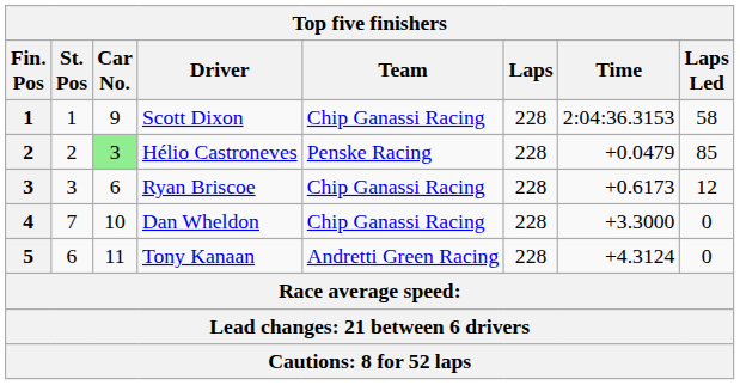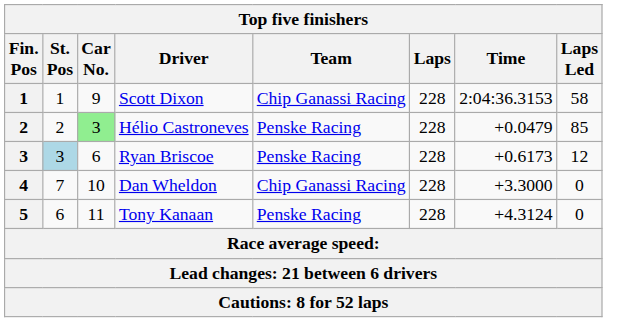 <table class="wikitable" style="font-size:95%;text-align:center">
 <tr>
 <th colspan=9>Top five finishers</th>
 </tr>
 <tr>
 <th>Fin.<br>Pos</th>
 <th>St.<br>Pos</th>
 <th>Car<br>No.</th>
 <th>Driver</th>
 <th>Team</th>
 <th>Laps</th>
 <th>Time</th>
 <th>Laps<br>Led</th>
 </tr>
 <tr>
 <th>1</th>
 <td>1</td>
 <td>9</td>
 <td style="text-align:left"> <a href='#'>Scott Dixon</a></td>
 <td style="text-align:left"><a href='#'>Chip Ganassi Racing</a></td>
 <td>228</td>
 <td align=right>2:04:36.3153</td>
 <td>58</td>
 </tr>
 <tr>
 <th>2</th>
 <td>2</td>
 <td style="background: lightgreen;">3</td>
 <td style="text-align:left"> <a href='#'>Hélio Castroneves</a></td>
 <td style="text-align:left"><a href='#'>Penske Racing</a></td>
 <td>228</td>
 <td align=right>+0.0479</td>
 <td>85</td>
 </tr>
 <tr>
 <th>3</th>
-<td>3</td>
+<td style="background: lightblue;">3</td>
 <td>6</td>
 <td style="text-align:left"> <a href='#'>Ryan Briscoe</a></td>
-<td style="text-align:left"><a href='#'>Chip Ganassi Racing</a></td>
+<td style="text-align:left"><a href='#'>Penske Racing</a></td>
 <td>228</td>
 <td align=right>+0.6173</td>
 <td>12</td>
 </tr>
 <tr>
 <th>4</th>
 <td>7</td>
 <td>10</td>
 <td style="text-align:left"> <a href='#'>Dan Wheldon</a></td>
 <td style="text-align:left"><a href='#'>Chip Ganassi Racing</a></td>
 <td>228</td>
 <td align=right>+3.3000</td>
 <td>0</td>
 </tr>
 <tr>
 <th>5</th>
 <td>6</td>
 <td>11</td>
 <td style="text-align:left"> <a href='#'>Tony Kanaan</a></td>
-<td style="text-align:left"><a href='#'>Andretti Green Racing</a></td>
+<td style="text-align:left"><a href='#'>Penske Racing</a></td>
 <td>228</td>
 <td align=right>+4.3124</td>
 <td>0</td>
 </tr>
 <tr>
 <th colspan=9>Race average speed: </th>
 </tr>
 <tr>
 <th colspan=9>Lead changes: 21 between 6 drivers</th>
 </tr>
 <tr>
 <th colspan=9>Cautions: 8 for 52 laps</th>
 </tr>
 </table>
